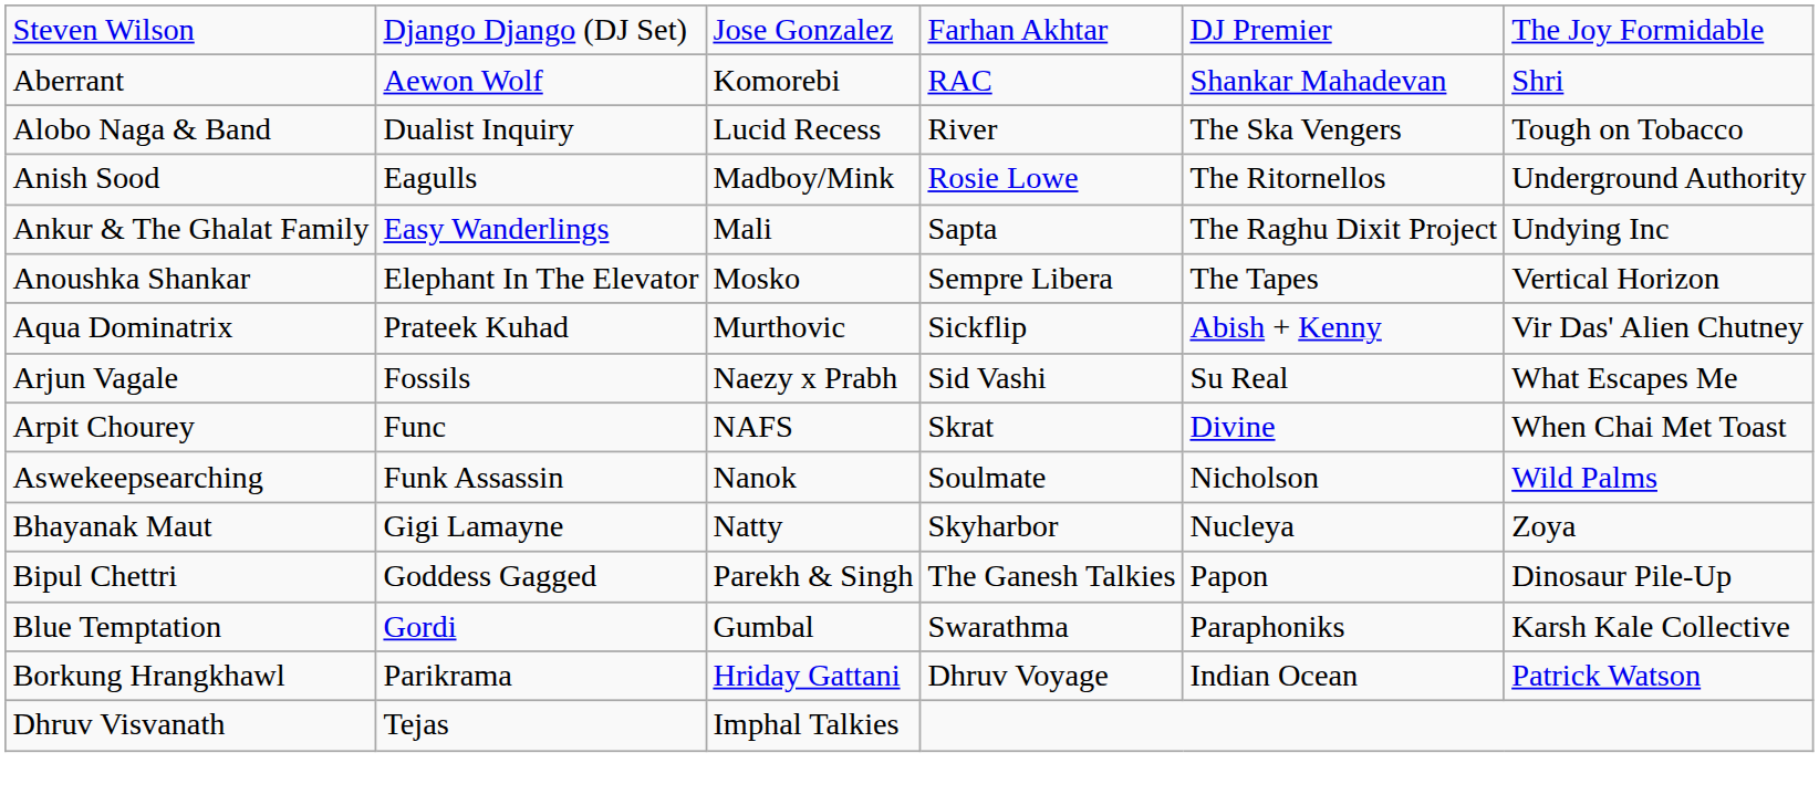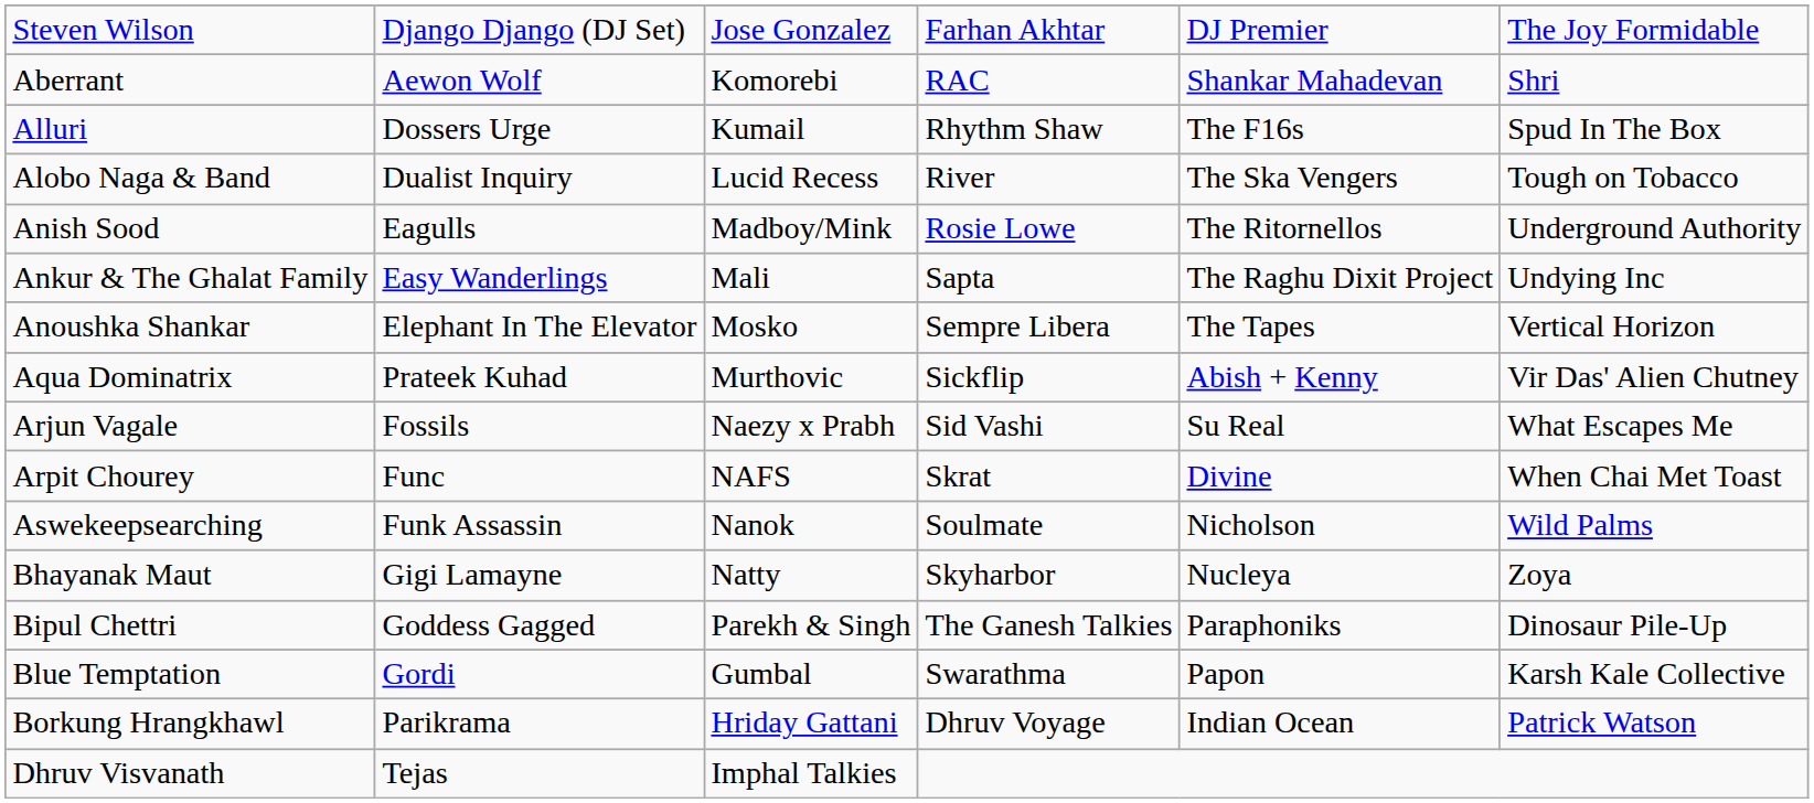 <table class="wikitable mw-collapsible mw-collapsed">
 <tr>
 <td><a href='#'>Steven Wilson</a></td>
 <td><a href='#'>Django Django</a> (DJ Set)</td>
 <td><a href='#'>Jose Gonzalez</a></td>
 <td><a href='#'>Farhan Akhtar</a></td>
 <td><a href='#'>DJ Premier</a></td>
 <td><a href='#'>The Joy Formidable</a></td>
 </tr>
 <tr>
 <td>Aberrant</td>
 <td><a href='#'>Aewon Wolf</a></td>
 <td>Komorebi</td>
 <td><a href='#'>RAC</a></td>
 <td><a href='#'>Shankar Mahadevan</a></td>
 <td><a href='#'>Shri</a></td>
+</tr>
+<tr>
+<td><a href='#'>Alluri</a></td>
+<td>Dossers Urge</td>
+<td>Kumail</td>
+<td>Rhythm Shaw</td>
+<td>The F16s</td>
+<td>Spud In The Box</td>
 </tr>
 <tr>
 <td>Alobo Naga & Band</td>
 <td>Dualist Inquiry</td>
 <td>Lucid Recess</td>
 <td>River</td>
 <td>The Ska Vengers</td>
 <td>Tough on Tobacco</td>
 </tr>
 <tr>
 <td>Anish Sood</td>
 <td>Eagulls</td>
 <td>Madboy/Mink</td>
 <td><a href='#'>Rosie Lowe</a></td>
 <td>The Ritornellos</td>
 <td>Underground Authority</td>
 </tr>
 <tr>
 <td>Ankur & The Ghalat Family</td>
 <td><a href='#'>Easy Wanderlings</a></td>
 <td>Mali</td>
 <td>Sapta</td>
 <td>The Raghu Dixit Project</td>
 <td>Undying Inc</td>
 </tr>
 <tr>
 <td>Anoushka Shankar</td>
 <td>Elephant In The Elevator</td>
 <td>Mosko</td>
 <td>Sempre Libera</td>
 <td>The Tapes</td>
 <td>Vertical Horizon</td>
 </tr>
 <tr>
 <td>Aqua Dominatrix</td>
 <td>Prateek Kuhad</td>
 <td>Murthovic</td>
 <td>Sickflip</td>
 <td><a href='#'>Abish</a> + <a href='#'>Kenny</a></td>
 <td>Vir Das' Alien Chutney</td>
 </tr>
 <tr>
 <td>Arjun Vagale</td>
 <td>Fossils</td>
 <td>Naezy x Prabh</td>
 <td>Sid Vashi</td>
 <td>Su Real</td>
 <td>What Escapes Me</td>
 </tr>
 <tr>
 <td>Arpit Chourey</td>
 <td>Func</td>
 <td>NAFS</td>
 <td>Skrat</td>
 <td><a href='#'>Divine</a></td>
 <td>When Chai Met Toast</td>
 </tr>
 <tr>
 <td>Aswekeepsearching</td>
 <td>Funk Assassin</td>
 <td>Nanok</td>
 <td>Soulmate</td>
 <td>Nicholson</td>
 <td><a href='#'>Wild Palms</a></td>
 </tr>
 <tr>
 <td>Bhayanak Maut</td>
 <td>Gigi Lamayne</td>
 <td>Natty</td>
 <td>Skyharbor</td>
 <td>Nucleya</td>
 <td>Zoya</td>
 </tr>
 <tr>
 <td>Bipul Chettri</td>
 <td>Goddess Gagged</td>
 <td>Parekh & Singh</td>
 <td>The Ganesh Talkies</td>
-<td>Papon</td>
+<td>Paraphoniks</td>
 <td>Dinosaur Pile-Up</td>
 </tr>
 <tr>
 <td>Blue Temptation</td>
 <td><a href='#'>Gordi</a></td>
 <td>Gumbal</td>
 <td>Swarathma</td>
-<td>Paraphoniks</td>
+<td>Papon</td>
 <td>Karsh Kale Collective</td>
 </tr>
 <tr>
 <td>Borkung Hrangkhawl</td>
 <td>Parikrama</td>
 <td><a href='#'>Hriday Gattani</a></td>
 <td>Dhruv Voyage</td>
 <td>Indian Ocean</td>
 <td><a href='#'>Patrick Watson</a></td>
 </tr>
 <tr>
 <td>Dhruv Visvanath</td>
 <td>Tejas</td>
 <td>Imphal Talkies</td>
 <td colspan="3"></td>
 </tr>
 </table>
